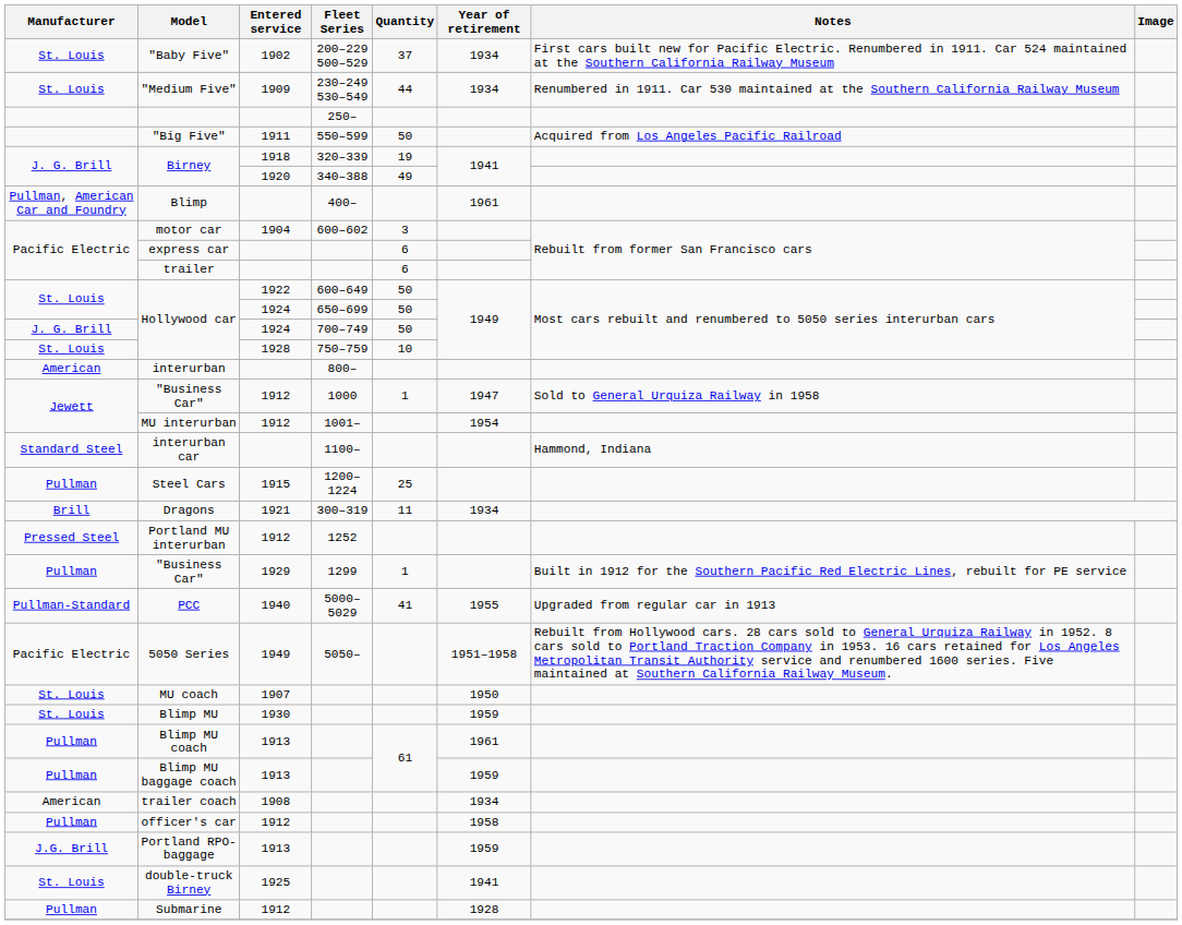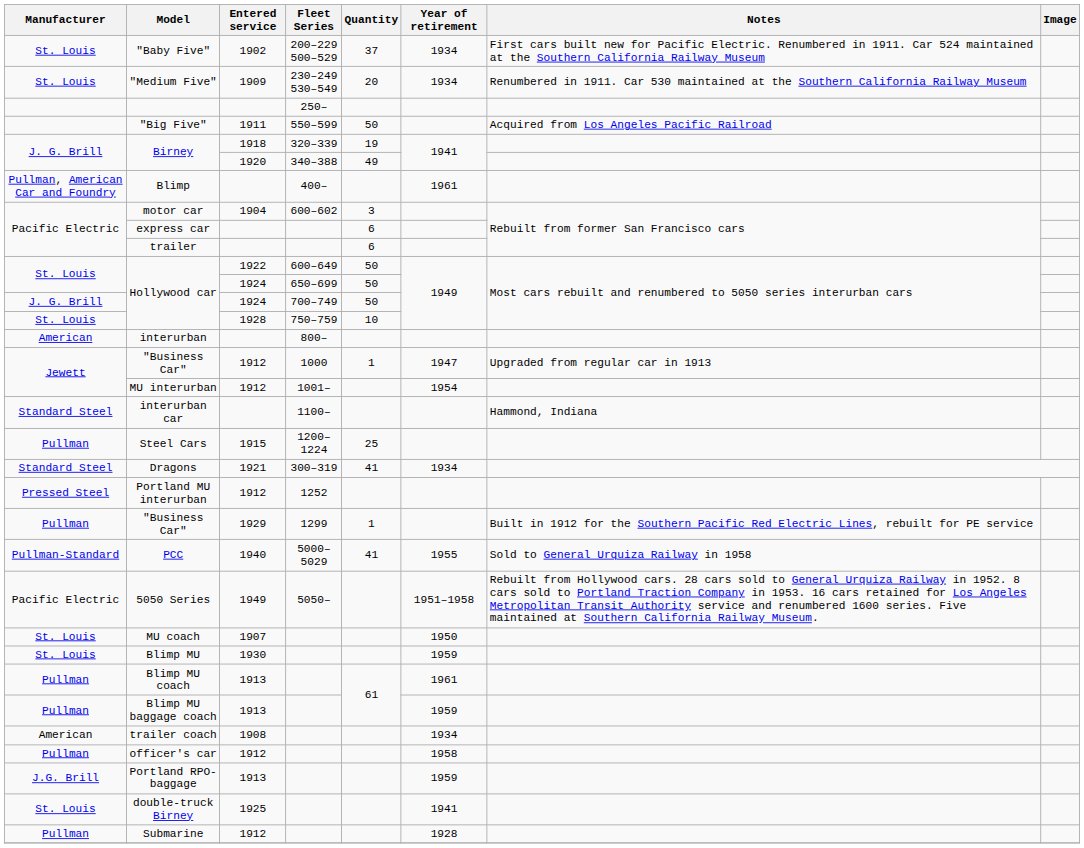 <table class="wikitable" style="text-align:center">
 <tr>
 <th>Manufacturer</th>
 <th>Model</th>
 <th>Entered service</th>
 <th>Fleet Series</th>
 <th>Quantity</th>
 <th>Year of retirement</th>
 <th>Notes</th>
 <th>Image</th>
 </tr>
 <tr>
 <td><a href='#'>St. Louis</a></td>
 <td>"Baby Five"</td>
 <td>1902</td>
 <td>200–229<br>500–529</td>
 <td>37</td>
 <td>1934</td>
 <td align=left>First cars built new for Pacific Electric. Renumbered in 1911. Car 524 maintained at the <a href='#'>Southern California Railway Museum</a></td>
 <td></td>
 </tr>
 <tr>
 <td><a href='#'>St. Louis</a></td>
 <td>"Medium Five"</td>
 <td>1909</td>
 <td>230–249<br>530–549</td>
-<td>44</td>
+<td>20</td>
 <td>1934</td>
 <td align=left>Renumbered in 1911.  Car 530 maintained at the <a href='#'>Southern California Railway Museum</a></td>
 <td></td>
 </tr>
 <tr>
 <td></td>
 <td></td>
 <td></td>
 <td>250–</td>
 <td></td>
 <td></td>
 <td></td>
 <td></td>
 </tr>
 <tr>
 <td></td>
 <td>"Big Five"</td>
 <td>1911</td>
 <td>550–599</td>
 <td>50</td>
 <td></td>
 <td align=left>Acquired from <a href='#'>Los Angeles Pacific Railroad</a></td>
 </tr>
 <tr>
 <td rowspan=2><a href='#'>J. G. Brill</a></td>
 <td rowspan=2><a href='#'>Birney</a></td>
 <td>1918</td>
 <td>320–339</td>
 <td>19</td>
 <td rowspan=2>1941</td>
 <td></td>
 <td></td>
 </tr>
 <tr>
 <td>1920</td>
 <td>340–388</td>
 <td>49</td>
 <td></td>
 <td></td>
 </tr>
 <tr>
 <td><a href='#'>Pullman</a>, <a href='#'>American Car and Foundry</a></td>
 <td>Blimp</td>
 <td></td>
 <td>400–</td>
 <td></td>
 <td>1961</td>
 <td></td>
 <td></td>
 </tr>
 <tr>
 <td rowspan=3>Pacific Electric</td>
 <td>motor car</td>
 <td>1904</td>
 <td>600–602</td>
 <td>3</td>
 <td></td>
 <td align=left rowspan=3>Rebuilt from former San Francisco cars</td>
 <td></td>
 </tr>
 <tr>
 <td>express car</td>
 <td></td>
 <td></td>
 <td>6</td>
 <td></td>
 <td></td>
 </tr>
 <tr>
 <td>trailer</td>
 <td></td>
 <td></td>
 <td>6</td>
 <td></td>
 </tr>
 <tr>
 <td rowspan=2><a href='#'>St. Louis</a></td>
 <td rowspan=4>Hollywood car</td>
 <td>1922</td>
 <td>600–649</td>
 <td>50</td>
 <td rowspan=4>1949</td>
 <td align=left rowspan=4>Most cars rebuilt and renumbered to 5050 series interurban cars</td>
 <td></td>
 </tr>
 <tr>
 <td>1924</td>
 <td>650–699</td>
 <td>50</td>
 <td></td>
 </tr>
 <tr>
 <td><a href='#'>J. G. Brill</a></td>
 <td>1924</td>
 <td>700–749</td>
 <td>50</td>
 <td></td>
 </tr>
 <tr>
 <td><a href='#'>St. Louis</a></td>
 <td>1928</td>
 <td>750–759</td>
 <td>10</td>
 <td></td>
 </tr>
 <tr>
 <td><a href='#'>American</a></td>
 <td>interurban</td>
 <td></td>
 <td>800–</td>
 <td></td>
 <td></td>
 <td></td>
 <td></td>
 </tr>
 <tr>
 <td rowspan=2><a href='#'>Jewett</a></td>
 <td>"Business Car"</td>
 <td>1912</td>
 <td>1000</td>
 <td>1</td>
 <td>1947</td>
-<td align=left>Sold to <a href='#'>General Urquiza Railway</a> in 1958</td>
+<td align=left>Upgraded from regular car in 1913</td>
 <td></td>
 </tr>
 <tr>
 <td>MU interurban</td>
 <td>1912</td>
 <td>1001–</td>
 <td></td>
 <td>1954</td>
 <td></td>
 <td></td>
 </tr>
 <tr>
 <td><a href='#'>Standard Steel</a></td>
 <td>interurban car</td>
 <td></td>
 <td>1100–</td>
 <td></td>
 <td></td>
 <td align=left>Hammond, Indiana</td>
 </tr>
 <tr>
 <td><a href='#'>Pullman</a></td>
 <td>Steel Cars</td>
 <td>1915</td>
 <td>1200–1224</td>
 <td>25</td>
 <td></td>
 <td></td>
 <td></td>
 </tr>
 <tr>
-<td><a href='#'>Brill</a></td>
+<td><a href='#'>Standard Steel</a></td>
 <td>Dragons</td>
 <td>1921</td>
 <td>300–319</td>
-<td>11</td>
+<td>41</td>
 <td>1934</td>
 </tr>
 <tr>
 <td><a href='#'>Pressed Steel</a></td>
 <td>Portland MU interurban</td>
 <td>1912</td>
 <td>1252</td>
 <td></td>
 <td></td>
 <td></td>
 <td></td>
 </tr>
 <tr>
 <td><a href='#'>Pullman</a></td>
 <td>"Business Car"</td>
 <td>1929</td>
 <td>1299</td>
 <td>1</td>
 <td></td>
 <td align=left>Built in 1912 for the <a href='#'>Southern Pacific Red Electric Lines</a>, rebuilt for PE service</td>
 <td></td>
 </tr>
 <tr>
 <td><a href='#'>Pullman-Standard</a></td>
 <td><a href='#'>PCC</a></td>
 <td>1940</td>
 <td>5000–5029</td>
 <td>41</td>
 <td>1955</td>
-<td align=left>Upgraded from regular car in 1913</td>
+<td align=left>Sold to <a href='#'>General Urquiza Railway</a> in 1958</td>
 </tr>
 <tr>
 <td>Pacific Electric</td>
 <td>5050 Series</td>
 <td>1949</td>
 <td>5050–</td>
 <td></td>
 <td>1951–1958</td>
 <td align=left>Rebuilt from Hollywood cars. 28 cars sold to <a href='#'>General Urquiza Railway</a> in 1952. 8 cars sold to <a href='#'>Portland Traction Company</a> in 1953. 16 cars retained for <a href='#'>Los Angeles Metropolitan Transit Authority</a> service and renumbered 1600 series. Five maintained at <a href='#'>Southern California Railway Museum</a>.</td>
 <td></td>
 </tr>
 <tr>
 <td><a href='#'>St. Louis</a></td>
 <td>MU coach</td>
 <td>1907</td>
 <td></td>
 <td></td>
 <td>1950</td>
 <td></td>
 <td></td>
 </tr>
 <tr>
 <td><a href='#'>St. Louis</a></td>
 <td>Blimp MU</td>
 <td>1930</td>
 <td></td>
 <td></td>
 <td>1959</td>
 <td></td>
 <td></td>
 </tr>
 <tr>
 <td><a href='#'>Pullman</a></td>
 <td>Blimp MU coach</td>
 <td>1913</td>
 <td></td>
 <td rowspan=2>61</td>
 <td>1961</td>
 <td></td>
 <td></td>
 </tr>
 <tr>
 <td><a href='#'>Pullman</a></td>
 <td>Blimp MU baggage coach</td>
 <td>1913</td>
 <td></td>
 <td>1959</td>
 <td></td>
 <td></td>
 </tr>
 <tr>
 <td>American</td>
 <td>trailer coach</td>
 <td>1908</td>
 <td></td>
 <td></td>
 <td>1934</td>
 <td></td>
 <td></td>
 </tr>
 <tr>
 <td><a href='#'>Pullman</a></td>
 <td>officer's car</td>
 <td>1912</td>
 <td></td>
 <td></td>
 <td>1958</td>
 <td></td>
 <td></td>
 </tr>
 <tr>
 <td><a href='#'>J.G. Brill</a></td>
 <td>Portland RPO-baggage</td>
 <td>1913</td>
 <td></td>
 <td></td>
 <td>1959</td>
 <td></td>
 <td></td>
 </tr>
 <tr>
 <td><a href='#'>St. Louis</a></td>
 <td>double-truck <a href='#'>Birney</a></td>
 <td>1925</td>
 <td></td>
 <td></td>
 <td>1941</td>
 <td></td>
 <td></td>
 </tr>
 <tr>
 <td><a href='#'>Pullman</a></td>
 <td>Submarine</td>
 <td>1912</td>
 <td></td>
 <td></td>
 <td>1928</td>
 <td></td>
 <td></td>
 </tr>
 <tr>
 </tr>
 </table>
